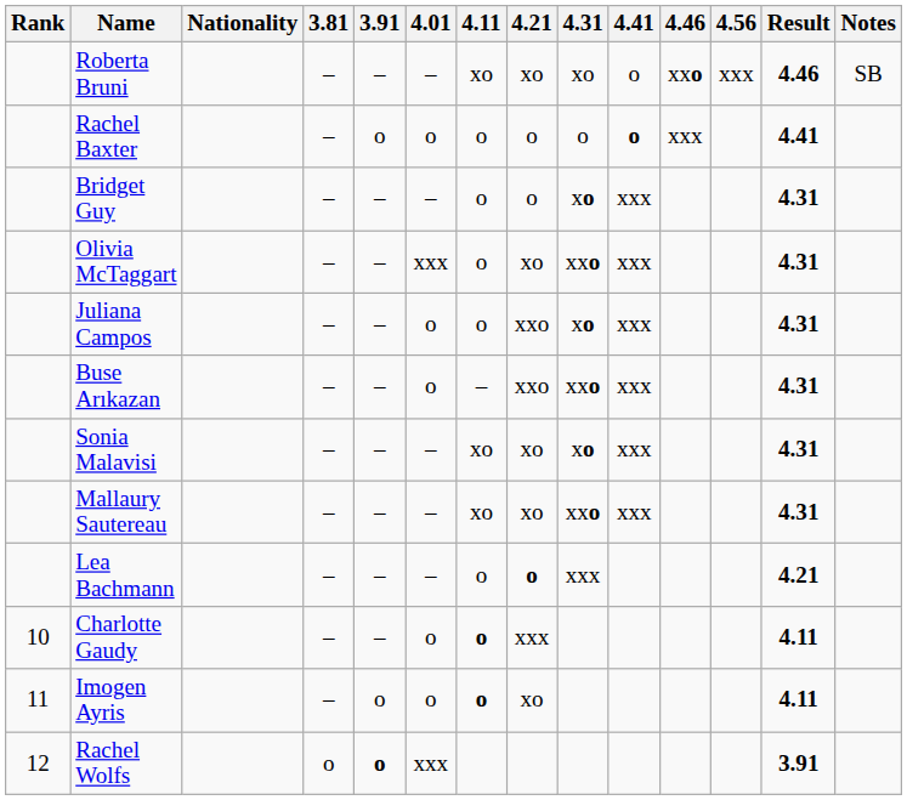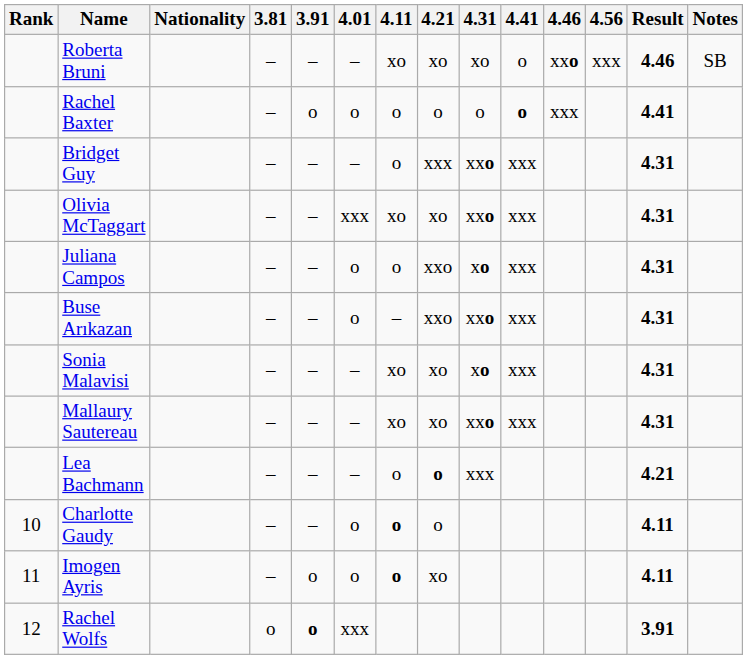 <table class="wikitable sortable" style="text-align:center">
 <tr>
 <th>Rank</th>
 <th>Name</th>
 <th>Nationality</th>
 <th>3.81</th>
 <th>3.91</th>
 <th>4.01</th>
 <th>4.11</th>
 <th>4.21</th>
 <th>4.31</th>
 <th>4.41</th>
 <th>4.46</th>
 <th>4.56</th>
 <th>Result</th>
 <th>Notes</th>
 </tr>
 <tr>
 <td></td>
 <td align=left><a href='#'>Roberta Bruni</a></td>
 <td align=left></td>
 <td>–</td>
 <td>–</td>
 <td>–</td>
 <td>xo</td>
 <td>xo</td>
 <td>xo</td>
 <td>o</td>
 <td>xx<strong>o</strong></td>
 <td>xxx</td>
 <td><strong>4.46</strong></td>
 <td>SB</td>
 </tr>
 <tr>
 <td></td>
 <td align=left><a href='#'>Rachel Baxter</a></td>
 <td align=left></td>
 <td>–</td>
 <td>o</td>
 <td>o</td>
 <td>o</td>
 <td>o</td>
 <td>o</td>
 <td><strong>o</strong></td>
 <td>xxx</td>
 <td></td>
 <td><strong>4.41</strong></td>
 <td></td>
 </tr>
 <tr>
 <td></td>
 <td align=left><a href='#'>Bridget Guy</a></td>
 <td align=left></td>
 <td>–</td>
 <td>–</td>
 <td>–</td>
 <td>o</td>
-<td>o</td>
-<td>x<strong>o</strong></td>
+<td>xxx</td>
+<td>xx<strong>o</strong></td>
 <td>xxx</td>
 <td></td>
 <td></td>
 <td><strong>4.31</strong></td>
 <td></td>
 </tr>
 <tr>
 <td></td>
 <td align=left><a href='#'>Olivia McTaggart</a></td>
 <td align=left></td>
 <td>–</td>
 <td>–</td>
 <td>xxx</td>
-<td>o</td>
+<td>xo</td>
 <td>xo</td>
 <td>xx<strong>o</strong></td>
 <td>xxx</td>
 <td></td>
 <td></td>
 <td><strong>4.31</strong></td>
 <td></td>
 </tr>
 <tr>
 <td></td>
 <td align=left><a href='#'>Juliana Campos</a></td>
 <td align=left></td>
 <td>–</td>
 <td>–</td>
 <td>o</td>
 <td>o</td>
 <td>xxo</td>
 <td>x<strong>o</strong></td>
 <td>xxx</td>
 <td></td>
 <td></td>
 <td><strong>4.31</strong></td>
 <td></td>
 </tr>
 <tr>
 <td></td>
 <td align=left><a href='#'>Buse Arıkazan</a></td>
 <td align=left></td>
 <td>–</td>
 <td>–</td>
 <td>o</td>
 <td>–</td>
 <td>xxo</td>
 <td>xx<strong>o</strong></td>
 <td>xxx</td>
 <td></td>
 <td></td>
 <td><strong>4.31</strong></td>
 <td></td>
 </tr>
 <tr>
 <td></td>
 <td align=left><a href='#'>Sonia Malavisi</a></td>
 <td align=left></td>
 <td>–</td>
 <td>–</td>
 <td>–</td>
 <td>xo</td>
 <td>xo</td>
 <td>x<strong>o</strong></td>
 <td>xxx</td>
 <td></td>
 <td></td>
 <td><strong>4.31</strong></td>
 <td></td>
 </tr>
 <tr>
 <td></td>
 <td align=left><a href='#'>Mallaury Sautereau</a></td>
 <td align=left></td>
 <td>–</td>
 <td>–</td>
 <td>–</td>
 <td>xo</td>
 <td>xo</td>
 <td>xx<strong>o</strong></td>
 <td>xxx</td>
 <td></td>
 <td></td>
 <td><strong>4.31</strong></td>
 <td></td>
 </tr>
 <tr>
 <td></td>
 <td align=left><a href='#'>Lea Bachmann</a></td>
 <td align=left></td>
 <td>–</td>
 <td>–</td>
 <td>–</td>
 <td>o</td>
 <td><strong>o</strong></td>
 <td>xxx</td>
 <td></td>
 <td></td>
 <td></td>
 <td><strong>4.21</strong></td>
 <td></td>
 </tr>
 <tr>
 <td>10</td>
 <td align=left><a href='#'>Charlotte Gaudy</a></td>
 <td align=left></td>
 <td>–</td>
 <td>–</td>
 <td>o</td>
 <td><strong>o</strong></td>
-<td>xxx</td>
+<td>o</td>
 <td></td>
 <td></td>
 <td></td>
 <td></td>
 <td><strong>4.11</strong></td>
 <td></td>
 </tr>
 <tr>
 <td>11</td>
 <td align=left><a href='#'>Imogen Ayris</a></td>
 <td align=left></td>
 <td>–</td>
 <td>o</td>
 <td>o</td>
 <td><strong>o</strong></td>
 <td>xo</td>
 <td></td>
 <td></td>
 <td></td>
 <td></td>
 <td><strong>4.11</strong></td>
 <td></td>
 </tr>
 <tr>
 <td>12</td>
 <td align=left><a href='#'>Rachel Wolfs</a></td>
 <td align=left></td>
 <td>o</td>
 <td><strong>o</strong></td>
 <td>xxx</td>
 <td></td>
 <td></td>
 <td></td>
 <td></td>
 <td></td>
 <td></td>
 <td><strong>3.91</strong></td>
 <td></td>
 </tr>
 </table>
